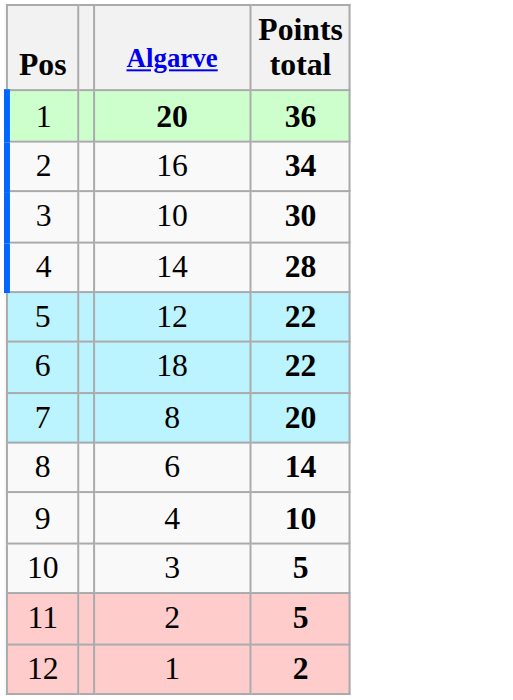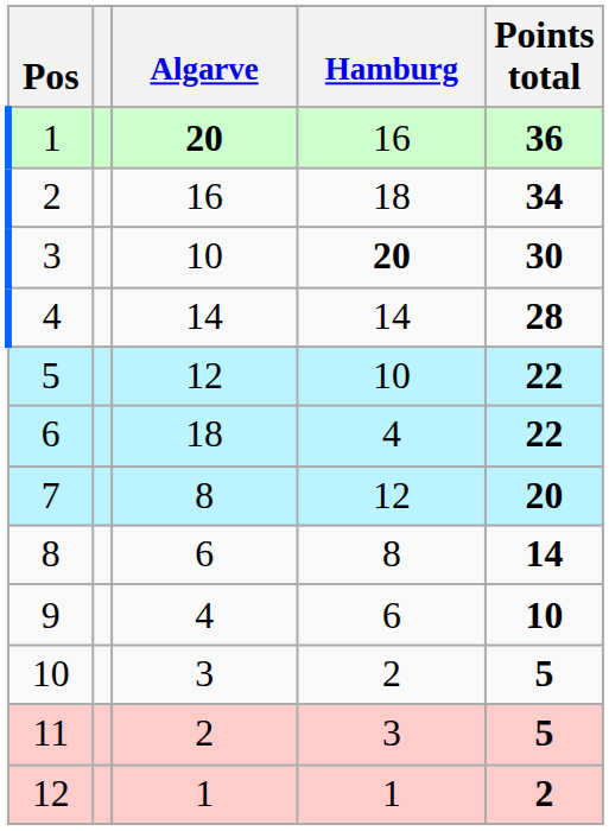 <table class="wikitable" style="text-align:center;">
 <tr>
 <th style="width:1.8em;"><br>Pos</th>
 <th></th>
 <th style="width:5.2em;;font-size:85%;vertical-align:top;padding-left:4px;;padding-right:4px;;"><br><a href='#'>Algarve</a></th>
+<th style="width:5.2em;;font-size:85%;vertical-align:top;padding-left:4px;;padding-right:4px;;"><br><a href='#'>Hamburg</a></th>
 <th>Points<br>total</th>
 </tr>
 <tr bgcolor="ccffcc">
 <td style="border-left:3px solid #06f;">1</td>
 <td align="left"></td>
 <td><strong>20</strong></td>
+<td>16</td>
 <td><strong>36</strong></td>
 </tr>
 <tr>
 <td style="border-left:3px solid #06f;">2</td>
 <td align="left"></td>
 <td>16</td>
+<td>18</td>
 <td><strong>34</strong></td>
 </tr>
 <tr>
 <td style="border-left:3px solid #06f;">3</td>
 <td align="left"></td>
 <td>10</td>
+<td><strong>20</strong></td>
 <td><strong>30</strong></td>
 </tr>
 <tr>
 <td style="border-left:3px solid #06f;">4</td>
 <td align="left"></td>
+<td>14</td>
 <td>14</td>
 <td><strong>28</strong></td>
 </tr>
 <tr bgcolor="#bbf3ff">
 <td>5</td>
 <td align="left"></td>
 <td>12</td>
+<td>10</td>
 <td><strong>22</strong></td>
 </tr>
 <tr bgcolor="#bbf3ff">
 <td>6</td>
 <td align="left"></td>
 <td>18</td>
+<td>4</td>
 <td><strong>22</strong></td>
 </tr>
 <tr bgcolor="#bbf3ff">
 <td>7</td>
 <td align="left"></td>
 <td>8</td>
+<td>12</td>
 <td><strong>20</strong></td>
 </tr>
 <tr>
 <td>8</td>
 <td align="left"></td>
 <td>6</td>
+<td>8</td>
 <td><strong>14</strong></td>
 </tr>
 <tr>
 <td>9</td>
 <td align="left"></td>
 <td>4</td>
+<td>6</td>
 <td><strong>10</strong></td>
 </tr>
 <tr>
 <td>10</td>
 <td align="left"></td>
 <td>3</td>
+<td>2</td>
 <td><strong>5</strong></td>
 </tr>
 <tr bgcolor="ffcccc">
 <td>11</td>
 <td align="left"></td>
 <td>2</td>
+<td>3</td>
 <td><strong>5</strong></td>
 </tr>
 <tr bgcolor="ffcccc">
 <td>12</td>
 <td align="left"></td>
 <td>1</td>
+<td>1</td>
 <td><strong>2</strong></td>
 </tr>
 </table>
